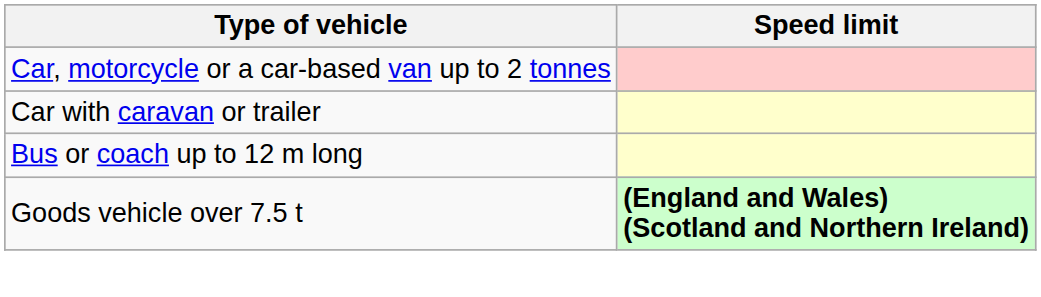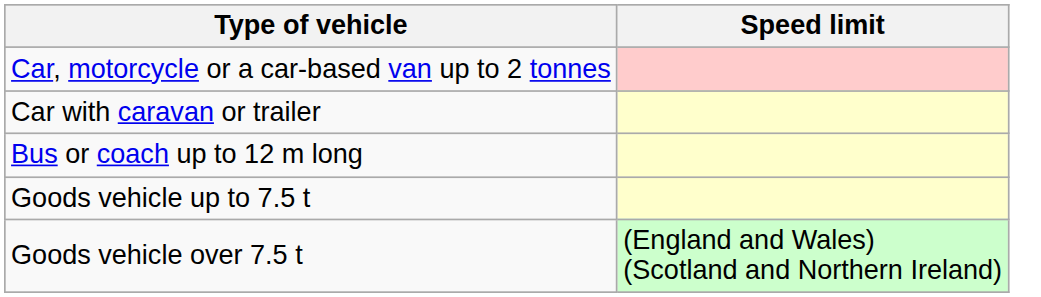 <table class="wikitable">
 <tr>
 <th>Type of vehicle</th>
 <th>Speed limit</th>
 </tr>
 <tr>
 <td><a href='#'>Car</a>, <a href='#'>motorcycle</a> or a car-based <a href='#'>van</a> up to 2 <a href='#'>tonnes</a></td>
 <td style="background:#fcc;"></td>
 </tr>
 <tr>
 <td>Car with <a href='#'>caravan</a> or trailer</td>
 <td style="background:#ffc;"></td>
 </tr>
 <tr>
 <td><a href='#'>Bus</a> or <a href='#'>coach</a> up to 12 m long</td>
 <td style="background:#ffc;"></td>
 </tr>
 <tr>
+<td>Goods vehicle up to 7.5 t</td>
+<td style="background:#ffc;"></td>
+</tr>
+<tr>
 <td>Goods vehicle over 7.5 t</td>
-<td style="background:#cfc;"><strong> (England and Wales)<br> (Scotland and Northern Ireland)</strong></td>
+<td style="background:#cfc;"> (England and Wales)<br> (Scotland and Northern Ireland)</td>
 </tr>
 </table>
